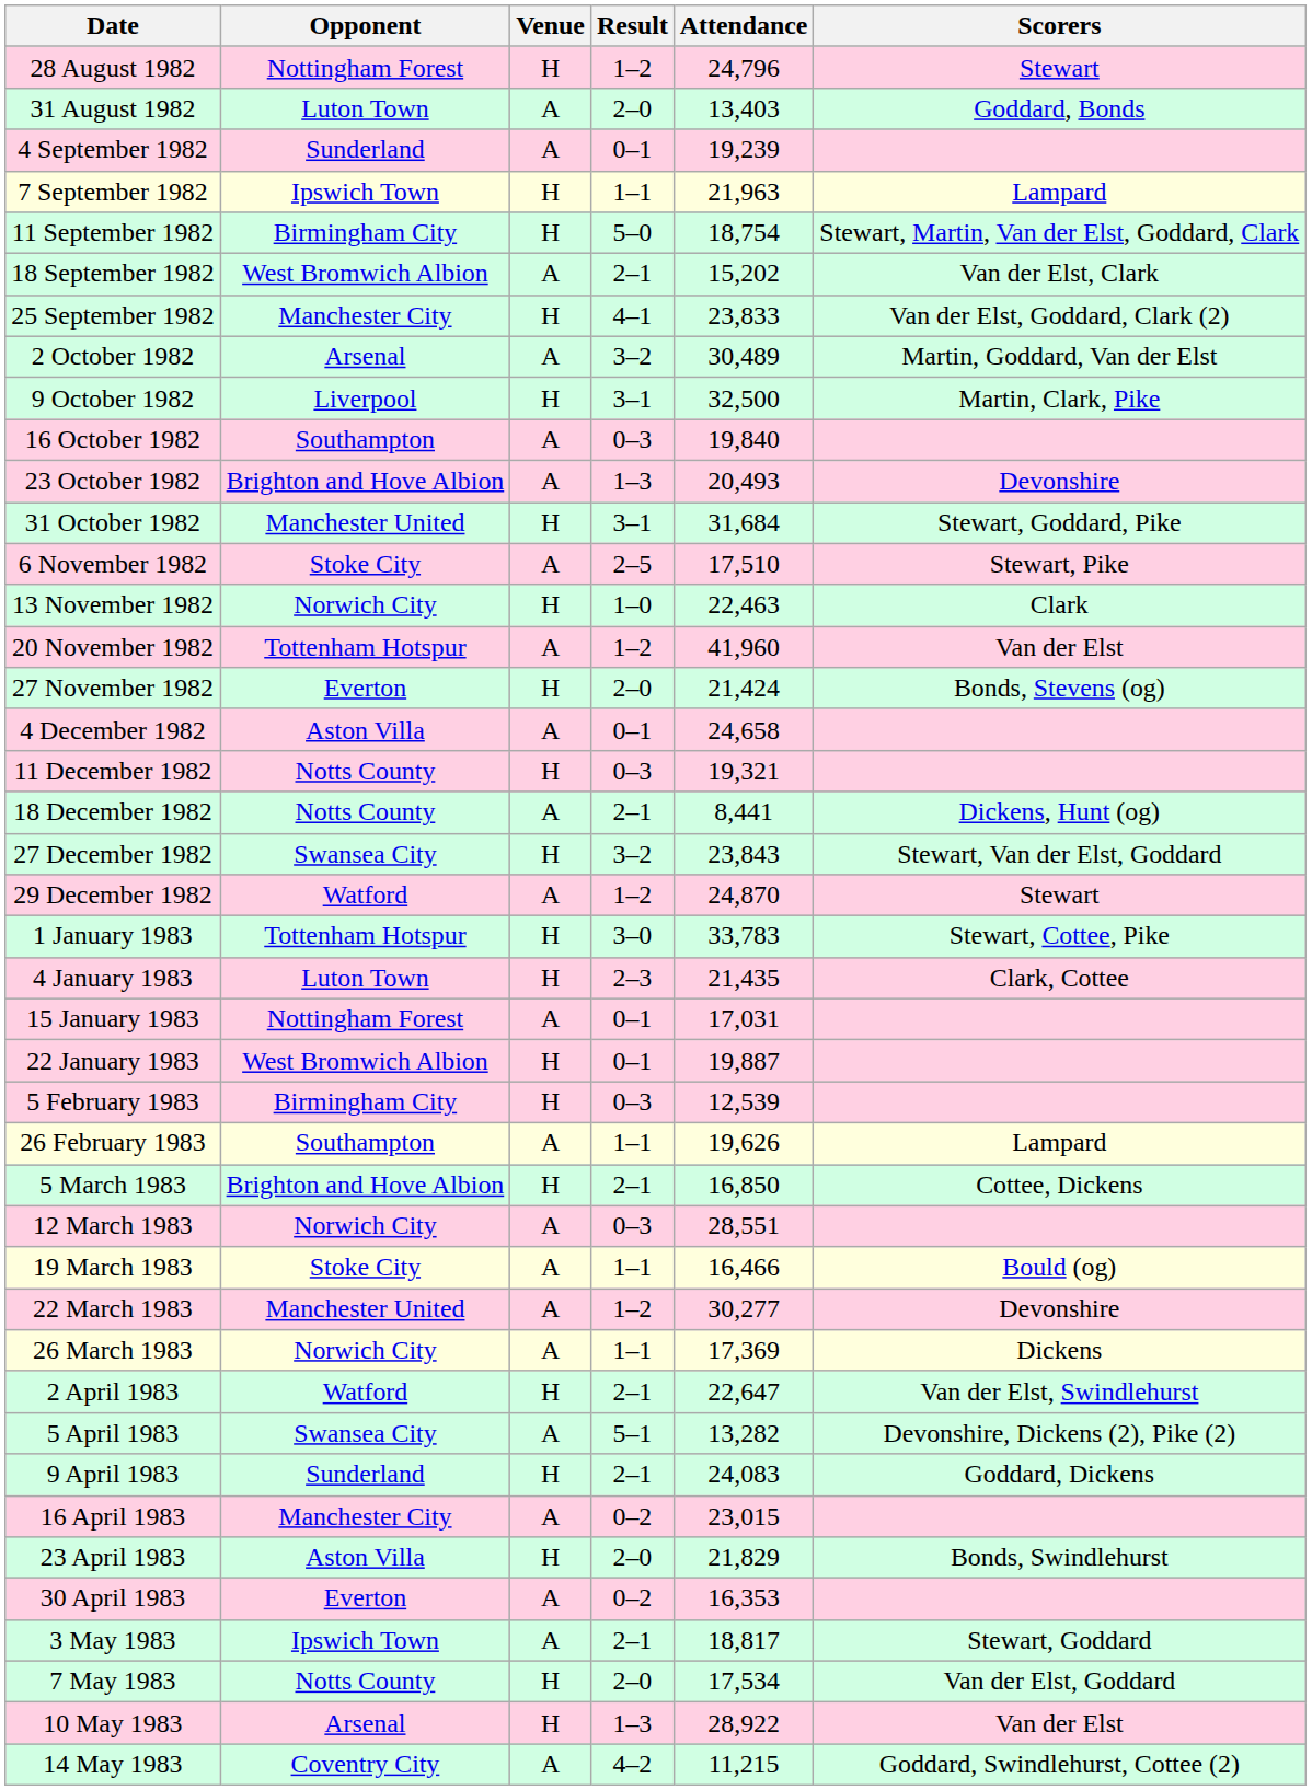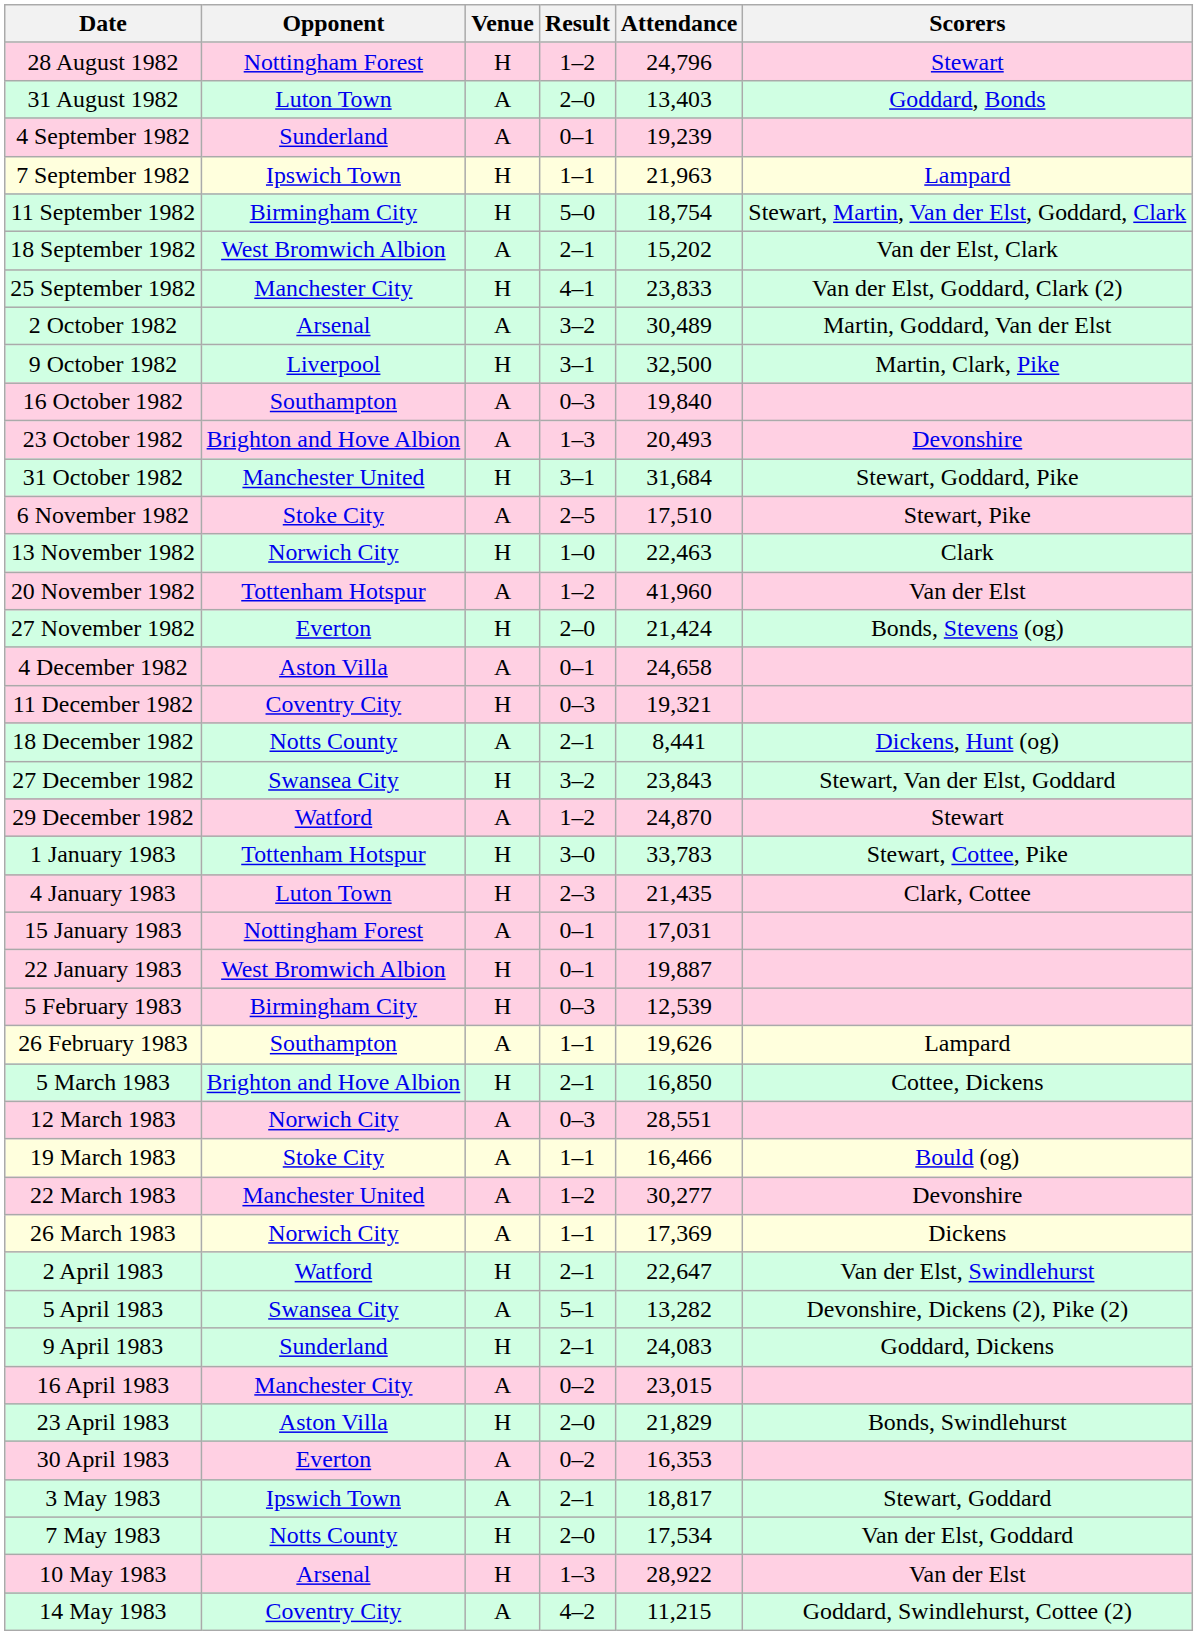 <table class="wikitable sortable" style="font-size:100%; text-align:center">
 <tr>
 <th>Date</th>
 <th>Opponent</th>
 <th>Venue</th>
 <th>Result</th>
 <th>Attendance</th>
 <th>Scorers</th>
 </tr>
 <tr style="background-color: #ffd0e3;">
 <td>28 August 1982</td>
 <td><a href='#'>Nottingham Forest</a></td>
 <td>H</td>
 <td>1–2</td>
 <td>24,796</td>
 <td><a href='#'>Stewart</a></td>
 </tr>
 <tr style="background-color: #d0ffe3;">
 <td>31 August 1982</td>
 <td><a href='#'>Luton Town</a></td>
 <td>A</td>
 <td>2–0</td>
 <td>13,403</td>
 <td><a href='#'>Goddard</a>, <a href='#'>Bonds</a></td>
 </tr>
 <tr style="background-color: #ffd0e3;">
 <td>4 September 1982</td>
 <td><a href='#'>Sunderland</a></td>
 <td>A</td>
 <td>0–1</td>
 <td>19,239</td>
 <td></td>
 </tr>
 <tr style="background-color: #ffffdd;">
 <td>7 September 1982</td>
 <td><a href='#'>Ipswich Town</a></td>
 <td>H</td>
 <td>1–1</td>
 <td>21,963</td>
 <td><a href='#'>Lampard</a></td>
 </tr>
 <tr style="background-color: #d0ffe3;">
 <td>11 September 1982</td>
 <td><a href='#'>Birmingham City</a></td>
 <td>H</td>
 <td>5–0</td>
 <td>18,754</td>
 <td>Stewart, <a href='#'>Martin</a>, <a href='#'>Van der Elst</a>, Goddard, <a href='#'>Clark</a></td>
 </tr>
 <tr style="background-color: #d0ffe3;">
 <td>18 September 1982</td>
 <td><a href='#'>West Bromwich Albion</a></td>
 <td>A</td>
 <td>2–1</td>
 <td>15,202</td>
 <td>Van der Elst, Clark</td>
 </tr>
 <tr style="background-color: #d0ffe3;">
 <td>25 September 1982</td>
 <td><a href='#'>Manchester City</a></td>
 <td>H</td>
 <td>4–1</td>
 <td>23,833</td>
 <td>Van der Elst, Goddard, Clark (2)</td>
 </tr>
 <tr style="background-color: #d0ffe3;">
 <td>2 October 1982</td>
 <td><a href='#'>Arsenal</a></td>
 <td>A</td>
 <td>3–2</td>
 <td>30,489</td>
 <td>Martin, Goddard, Van der Elst</td>
 </tr>
 <tr style="background-color: #d0ffe3;">
 <td>9 October 1982</td>
 <td><a href='#'>Liverpool</a></td>
 <td>H</td>
 <td>3–1</td>
 <td>32,500</td>
 <td>Martin, Clark, <a href='#'>Pike</a></td>
 </tr>
 <tr style="background-color: #ffd0e3;">
 <td>16 October 1982</td>
 <td><a href='#'>Southampton</a></td>
 <td>A</td>
 <td>0–3</td>
 <td>19,840</td>
 <td></td>
 </tr>
 <tr style="background-color: #ffd0e3;">
 <td>23 October 1982</td>
 <td><a href='#'>Brighton and Hove Albion</a></td>
 <td>A</td>
 <td>1–3</td>
 <td>20,493</td>
 <td><a href='#'>Devonshire</a></td>
 </tr>
 <tr style="background-color: #d0ffe3;">
 <td>31 October 1982</td>
 <td><a href='#'>Manchester United</a></td>
 <td>H</td>
 <td>3–1</td>
 <td>31,684</td>
 <td>Stewart, Goddard, Pike</td>
 </tr>
 <tr style="background-color: #ffd0e3;">
 <td>6 November 1982</td>
 <td><a href='#'>Stoke City</a></td>
 <td>A</td>
 <td>2–5</td>
 <td>17,510</td>
 <td>Stewart, Pike</td>
 </tr>
 <tr style="background-color: #d0ffe3;">
 <td>13 November 1982</td>
 <td><a href='#'>Norwich City</a></td>
 <td>H</td>
 <td>1–0</td>
 <td>22,463</td>
 <td>Clark</td>
 </tr>
 <tr style="background-color: #ffd0e3;">
 <td>20 November 1982</td>
 <td><a href='#'>Tottenham Hotspur</a></td>
 <td>A</td>
 <td>1–2</td>
 <td>41,960</td>
 <td>Van der Elst</td>
 </tr>
 <tr style="background-color: #d0ffe3;">
 <td>27 November 1982</td>
 <td><a href='#'>Everton</a></td>
 <td>H</td>
 <td>2–0</td>
 <td>21,424</td>
 <td>Bonds, <a href='#'>Stevens</a> (og)</td>
 </tr>
 <tr style="background-color: #ffd0e3;">
 <td>4 December 1982</td>
 <td><a href='#'>Aston Villa</a></td>
 <td>A</td>
 <td>0–1</td>
 <td>24,658</td>
 <td></td>
 </tr>
 <tr style="background-color: #ffd0e3;">
 <td>11 December 1982</td>
-<td><a href='#'>Notts County</a></td>
+<td><a href='#'>Coventry City</a></td>
 <td>H</td>
 <td>0–3</td>
 <td>19,321</td>
 <td></td>
 </tr>
 <tr style="background-color: #d0ffe3;">
 <td>18 December 1982</td>
 <td><a href='#'>Notts County</a></td>
 <td>A</td>
 <td>2–1</td>
 <td>8,441</td>
 <td><a href='#'>Dickens</a>, <a href='#'>Hunt</a> (og)</td>
 </tr>
 <tr style="background-color: #d0ffe3;">
 <td>27 December 1982</td>
 <td><a href='#'>Swansea City</a></td>
 <td>H</td>
 <td>3–2</td>
 <td>23,843</td>
 <td>Stewart, Van der Elst, Goddard</td>
 </tr>
 <tr style="background-color: #ffd0e3;">
 <td>29 December 1982</td>
 <td><a href='#'>Watford</a></td>
 <td>A</td>
 <td>1–2</td>
 <td>24,870</td>
 <td>Stewart</td>
 </tr>
 <tr style="background-color: #d0ffe3;">
 <td>1 January 1983</td>
 <td><a href='#'>Tottenham Hotspur</a></td>
 <td>H</td>
 <td>3–0</td>
 <td>33,783</td>
 <td>Stewart, <a href='#'>Cottee</a>, Pike</td>
 </tr>
 <tr style="background-color: #ffd0e3;">
 <td>4 January 1983</td>
 <td><a href='#'>Luton Town</a></td>
 <td>H</td>
 <td>2–3</td>
 <td>21,435</td>
 <td>Clark, Cottee</td>
 </tr>
 <tr style="background-color: #ffd0e3;">
 <td>15 January 1983</td>
 <td><a href='#'>Nottingham Forest</a></td>
 <td>A</td>
 <td>0–1</td>
 <td>17,031</td>
 <td></td>
 </tr>
 <tr style="background-color: #ffd0e3;">
 <td>22 January 1983</td>
 <td><a href='#'>West Bromwich Albion</a></td>
 <td>H</td>
 <td>0–1</td>
 <td>19,887</td>
 <td></td>
 </tr>
 <tr style="background-color: #ffd0e3;">
 <td>5 February 1983</td>
 <td><a href='#'>Birmingham City</a></td>
 <td>H</td>
 <td>0–3</td>
 <td>12,539</td>
 <td></td>
 </tr>
 <tr style="background-color: #ffffdd;">
 <td>26 February 1983</td>
 <td><a href='#'>Southampton</a></td>
 <td>A</td>
 <td>1–1</td>
 <td>19,626</td>
 <td>Lampard</td>
 </tr>
 <tr style="background-color: #d0ffe3;">
 <td>5 March 1983</td>
 <td><a href='#'>Brighton and Hove Albion</a></td>
 <td>H</td>
 <td>2–1</td>
 <td>16,850</td>
 <td>Cottee, Dickens</td>
 </tr>
 <tr style="background-color: #ffd0e3;">
 <td>12 March 1983</td>
 <td><a href='#'>Norwich City</a></td>
 <td>A</td>
 <td>0–3</td>
 <td>28,551</td>
 <td></td>
 </tr>
 <tr style="background-color: #ffffdd;">
 <td>19 March 1983</td>
 <td><a href='#'>Stoke City</a></td>
 <td>A</td>
 <td>1–1</td>
 <td>16,466</td>
 <td><a href='#'>Bould</a> (og)</td>
 </tr>
 <tr style="background-color: #ffd0e3;">
 <td>22 March 1983</td>
 <td><a href='#'>Manchester United</a></td>
 <td>A</td>
 <td>1–2</td>
 <td>30,277</td>
 <td>Devonshire</td>
 </tr>
 <tr style="background-color: #ffffdd;">
 <td>26 March 1983</td>
 <td><a href='#'>Norwich City</a></td>
 <td>A</td>
 <td>1–1</td>
 <td>17,369</td>
 <td>Dickens</td>
 </tr>
 <tr style="background-color: #d0ffe3;">
 <td>2 April 1983</td>
 <td><a href='#'>Watford</a></td>
 <td>H</td>
 <td>2–1</td>
 <td>22,647</td>
 <td>Van der Elst, <a href='#'>Swindlehurst</a></td>
 </tr>
 <tr style="background-color: #d0ffe3;">
 <td>5 April 1983</td>
 <td><a href='#'>Swansea City</a></td>
 <td>A</td>
 <td>5–1</td>
 <td>13,282</td>
 <td>Devonshire, Dickens (2), Pike (2)</td>
 </tr>
 <tr style="background-color: #d0ffe3;">
 <td>9 April 1983</td>
 <td><a href='#'>Sunderland</a></td>
 <td>H</td>
 <td>2–1</td>
 <td>24,083</td>
 <td>Goddard, Dickens</td>
 </tr>
 <tr style="background-color: #ffd0e3;">
 <td>16 April 1983</td>
 <td><a href='#'>Manchester City</a></td>
 <td>A</td>
 <td>0–2</td>
 <td>23,015</td>
 <td></td>
 </tr>
 <tr style="background-color: #d0ffe3;">
 <td>23 April 1983</td>
 <td><a href='#'>Aston Villa</a></td>
 <td>H</td>
 <td>2–0</td>
 <td>21,829</td>
 <td>Bonds, Swindlehurst</td>
 </tr>
 <tr style="background-color: #ffd0e3;">
 <td>30 April 1983</td>
 <td><a href='#'>Everton</a></td>
 <td>A</td>
 <td>0–2</td>
 <td>16,353</td>
 <td></td>
 </tr>
 <tr style="background-color: #d0ffe3;">
 <td>3 May 1983</td>
 <td><a href='#'>Ipswich Town</a></td>
 <td>A</td>
 <td>2–1</td>
 <td>18,817</td>
 <td>Stewart, Goddard</td>
 </tr>
 <tr style="background-color: #d0ffe3;">
 <td>7 May 1983</td>
 <td><a href='#'>Notts County</a></td>
 <td>H</td>
 <td>2–0</td>
 <td>17,534</td>
 <td>Van der Elst, Goddard</td>
 </tr>
 <tr style="background-color: #ffd0e3;">
 <td>10 May 1983</td>
 <td><a href='#'>Arsenal</a></td>
 <td>H</td>
 <td>1–3</td>
 <td>28,922</td>
 <td>Van der Elst</td>
 </tr>
 <tr style="background-color: #d0ffe3;">
 <td>14 May 1983</td>
 <td><a href='#'>Coventry City</a></td>
 <td>A</td>
 <td>4–2</td>
 <td>11,215</td>
 <td>Goddard, Swindlehurst, Cottee (2)</td>
 </tr>
 </table>
